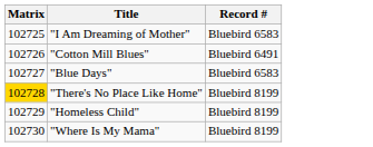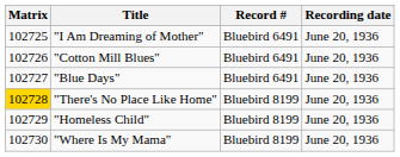 <table class=wikitable>
 <tr>
 <th>Matrix</th>
 <th>Title</th>
 <th>Record #</th>
+<th>Recording date</th>
 </tr>
 <tr>
 <td>102725</td>
 <td>"I Am Dreaming of Mother"</td>
-<td>Bluebird 6583</td>
+<td>Bluebird 6491</td>
+<td>June 20, 1936</td>
 </tr>
 <tr>
 <td>102726</td>
 <td>"Cotton Mill Blues"</td>
 <td>Bluebird 6491</td>
+<td>June 20, 1936</td>
 </tr>
 <tr>
 <td>102727</td>
 <td>"Blue Days"</td>
-<td>Bluebird 6583</td>
+<td>Bluebird 6491</td>
+<td>June 20, 1936</td>
 </tr>
 <tr>
 <td style="background: gold;">102728</td>
 <td>"There's No Place Like Home"</td>
 <td>Bluebird 8199</td>
+<td>June 20, 1936</td>
 </tr>
 <tr>
 <td>102729</td>
 <td>"Homeless Child"</td>
 <td>Bluebird 8199</td>
+<td>June 20, 1936</td>
 </tr>
 <tr>
 <td>102730</td>
 <td>"Where Is My Mama"</td>
 <td>Bluebird 8199</td>
+<td>June 20, 1936</td>
 </tr>
 </table>
